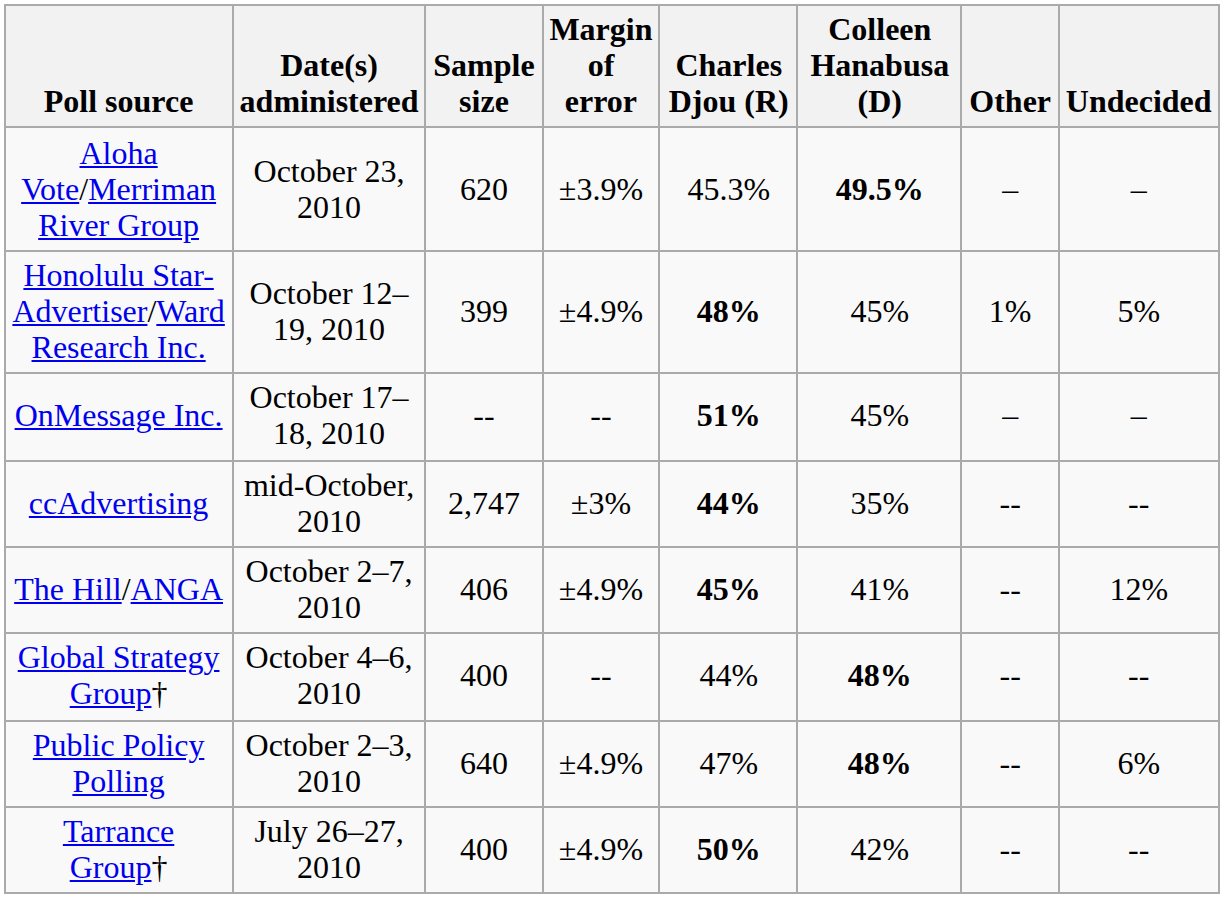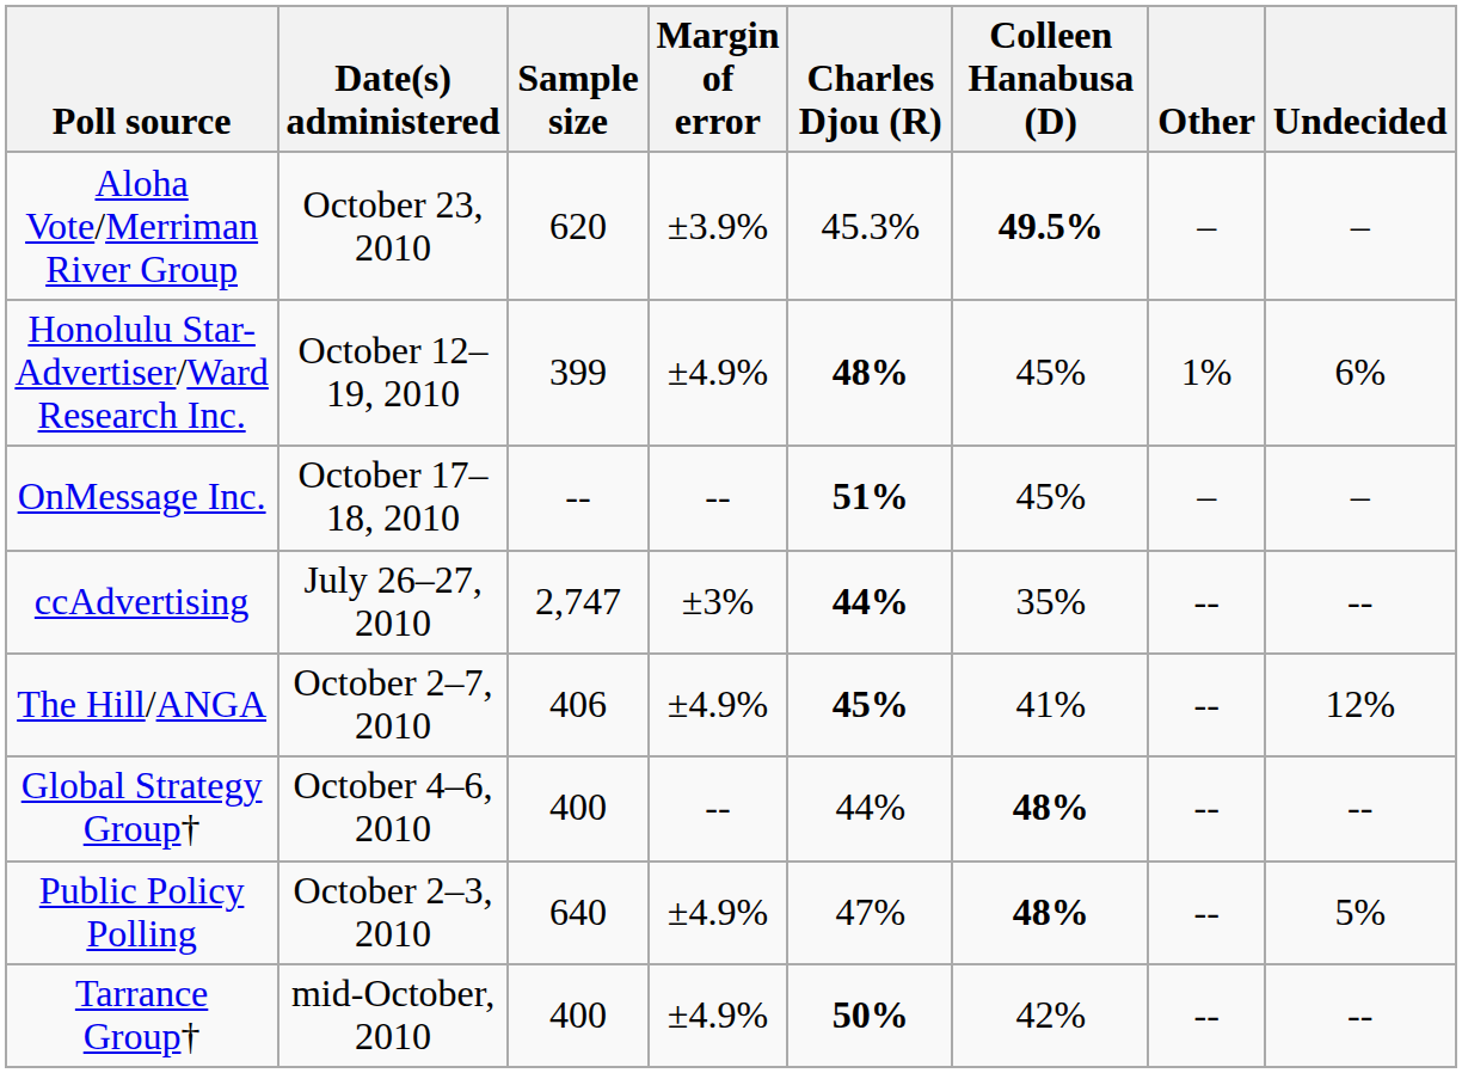 <table class="wikitable" style="text-align:center">
 <tr valign="bottom">
 <th>Poll source</th>
 <th>Date(s)<br> administered</th>
 <th>Sample<br>size</th>
 <th>Margin of<br>error</th>
 <th style="width:100px;">Charles<br>Djou (R)</th>
 <th style="width:100px;">Colleen<br>Hanabusa (D)</th>
 <th>Other</th>
 <th>Undecided</th>
 </tr>
 <tr>
 <td><a href='#'>Aloha Vote</a>/<a href='#'>Merriman River Group</a></td>
 <td>October 23, 2010</td>
 <td>620</td>
 <td>±3.9%</td>
 <td>45.3%</td>
 <td><strong>49.5%</strong></td>
 <td>–</td>
 <td>–</td>
 </tr>
 <tr>
 <td><a href='#'>Honolulu Star-Advertiser</a>/<a href='#'>Ward Research Inc.</a></td>
 <td>October 12–19, 2010</td>
 <td>399</td>
 <td>±4.9%</td>
 <td><strong>48%</strong></td>
 <td>45%</td>
 <td>1%</td>
-<td>5%</td>
+<td>6%</td>
 </tr>
 <tr>
 <td><a href='#'>OnMessage Inc.</a></td>
 <td>October 17–18, 2010</td>
 <td>--</td>
 <td>--</td>
 <td><strong>51%</strong></td>
 <td>45%</td>
 <td>–</td>
 <td>–</td>
 </tr>
 <tr>
 <td><a href='#'>ccAdvertising</a></td>
-<td>mid-October, 2010</td>
+<td>July 26–27, 2010</td>
 <td>2,747</td>
 <td>±3%</td>
 <td><strong>44%</strong></td>
 <td>35%</td>
 <td>--</td>
 <td>--</td>
 </tr>
 <tr>
 <td><a href='#'>The Hill</a>/<a href='#'>ANGA</a></td>
 <td>October 2–7, 2010</td>
 <td>406</td>
 <td>±4.9%</td>
 <td><strong>45%</strong></td>
 <td>41%</td>
 <td>--</td>
 <td>12%</td>
 </tr>
 <tr>
 <td><a href='#'>Global Strategy Group</a>†</td>
 <td>October 4–6, 2010</td>
 <td>400</td>
 <td>--</td>
 <td>44%</td>
 <td><strong>48%</strong></td>
 <td>--</td>
 <td>--</td>
 </tr>
 <tr>
 <td><a href='#'>Public Policy Polling</a></td>
 <td>October 2–3, 2010</td>
 <td>640</td>
 <td>±4.9%</td>
 <td>47%</td>
 <td><strong>48%</strong></td>
 <td>--</td>
-<td>6%</td>
+<td>5%</td>
 </tr>
 <tr>
 <td><a href='#'>Tarrance Group</a>†</td>
-<td>July 26–27, 2010</td>
+<td>mid-October, 2010</td>
 <td>400</td>
 <td>±4.9%</td>
 <td><strong>50%</strong></td>
 <td>42%</td>
 <td>--</td>
 <td>--</td>
 </tr>
 </table>
